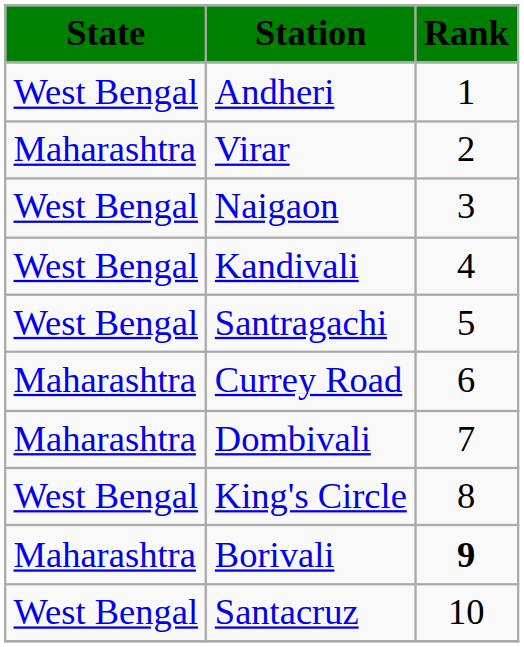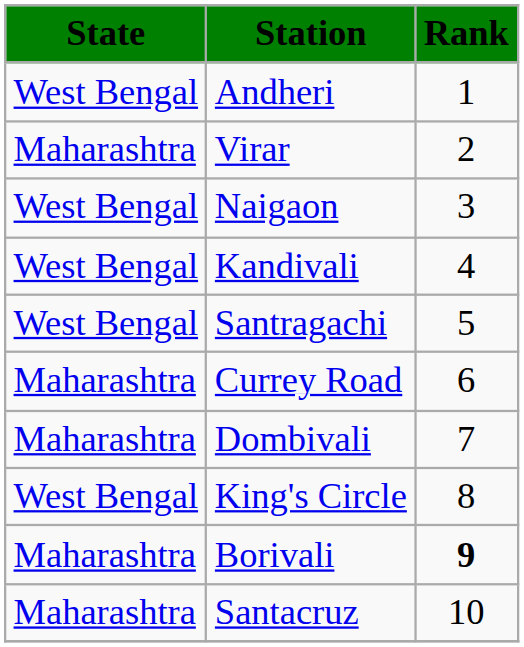 <table class="wikitable plainrowheaders unsortable">
 <tr>
 <th scope="col" colspan="1" style="background:green; width:250px, text-align:center">State</th>
 <th scope="col" colspan="1" style="background:green; width:250px, text-align:center">Station</th>
 <th scope="col" colspan="1" style="background:green; width:50px, text-align:center">Rank</th>
 </tr>
 <tr>
 <td style="text-align:left"><a href='#'>West Bengal</a></td>
 <td style="text-align:left"><a href='#'>Andheri</a></td>
 <td style="text-align:center">1</td>
 </tr>
 <tr>
 <td style="text-align:left"><a href='#'>Maharashtra</a></td>
 <td style="text-align:left"><a href='#'>Virar</a></td>
 <td style="text-align:center">2</td>
 </tr>
 <tr>
 <td style="text-align:left"><a href='#'>West Bengal</a></td>
 <td style="text-align:left"><a href='#'>Naigaon</a></td>
 <td style="text-align:center">3</td>
 </tr>
 <tr>
 <td style="text-align:left"><a href='#'>West Bengal</a></td>
 <td style="text-align:left"><a href='#'>Kandivali</a></td>
 <td style="text-align:center">4</td>
 </tr>
 <tr>
 <td style="text-align:left"><a href='#'>West Bengal</a></td>
 <td style="text-align:left"><a href='#'>Santragachi</a></td>
 <td style="text-align:center">5</td>
 </tr>
 <tr>
 <td style="text-align:left"><a href='#'>Maharashtra</a></td>
 <td style="text-align:left"><a href='#'>Currey Road</a></td>
 <td style="text-align:center">6</td>
 </tr>
 <tr>
 <td style="text-align:left"><a href='#'>Maharashtra</a></td>
 <td style="text-align:left"><a href='#'>Dombivali</a></td>
 <td style="text-align:center">7</td>
 </tr>
 <tr>
 <td style="text-align:left"><a href='#'>West Bengal</a></td>
 <td style="text-align:left"><a href='#'>King's Circle</a></td>
 <td style="text-align:center">8</td>
 </tr>
 <tr>
 <td style="text-align:left"><a href='#'>Maharashtra</a></td>
 <td style="text-align:left"><a href='#'>Borivali</a></td>
 <td style="text-align:center"><strong>9</strong></td>
 </tr>
 <tr>
-<td style="text-align:left"><a href='#'>West Bengal</a></td>
+<td style="text-align:left"><a href='#'>Maharashtra</a></td>
 <td style="text-align:left"><a href='#'>Santacruz</a></td>
 <td style="text-align:center">10</td>
 </tr>
 <tr>
 </tr>
 </table>
